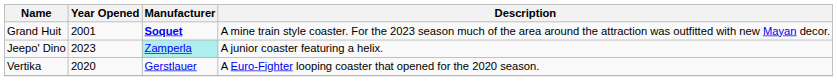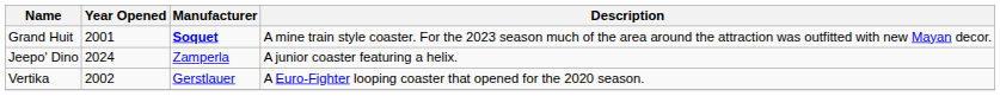 <table class="wikitable sortable">
 <tr>
 <th>Name</th>
 <th>Year Opened</th>
 <th>Manufacturer</th>
 <th>Description</th>
 </tr>
 <tr>
 <td>Grand Huit</td>
 <td>2001</td>
 <td><strong><a href='#'>Soquet</a></strong></td>
 <td>A mine train style coaster. For the 2023 season much of the area around the attraction was outfitted with new <a href='#'>Mayan</a> decor.</td>
 </tr>
 <tr>
 <td>Jeepo' Dino</td>
-<td>2023</td>
-<td style="background: paleturquoise;"><a href='#'>Zamperla</a></td>
+<td>2024</td>
+<td><a href='#'>Zamperla</a></td>
 <td>A junior coaster featuring a helix.</td>
 </tr>
 <tr>
 <td>Vertika</td>
-<td>2020</td>
+<td>2002</td>
 <td><a href='#'>Gerstlauer</a></td>
 <td>A <a href='#'>Euro-Fighter</a> looping coaster that opened for the 2020 season.</td>
 </tr>
 <tr>
 </tr>
 </table>
